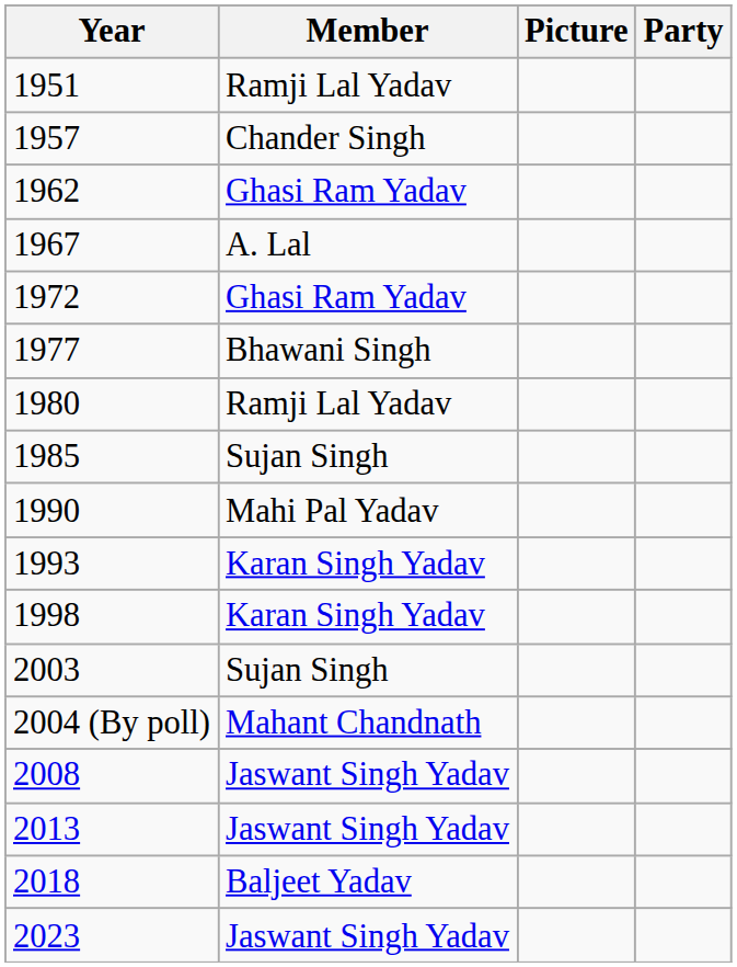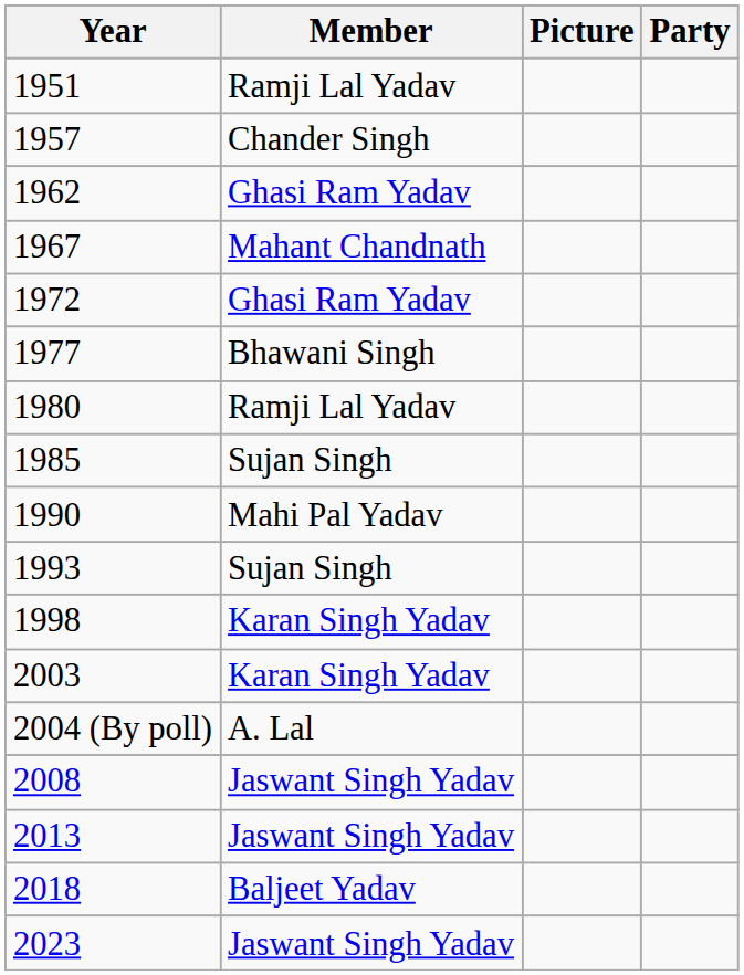 <table class="wikitable sortable">
 <tr>
 <th>Year</th>
 <th>Member</th>
 <th>Picture</th>
 <th colspan="2">Party</th>
 </tr>
 <tr>
 <td>1951</td>
 <td>Ramji Lal Yadav</td>
 <td></td>
 <td></td>
 </tr>
 <tr>
 <td>1957</td>
 <td>Chander Singh</td>
 <td></td>
 <td></td>
 </tr>
 <tr>
 <td>1962</td>
 <td><a href='#'>Ghasi Ram Yadav</a></td>
 <td></td>
 <td></td>
 </tr>
 <tr>
 <td>1967</td>
-<td>A. Lal</td>
+<td><a href='#'>Mahant Chandnath</a></td>
 <td></td>
 <td></td>
 </tr>
 <tr>
 <td>1972</td>
 <td><a href='#'>Ghasi Ram Yadav</a></td>
 <td></td>
 <td></td>
 </tr>
 <tr>
 <td>1977</td>
 <td>Bhawani Singh</td>
 <td></td>
 <td></td>
 </tr>
 <tr>
 <td>1980</td>
 <td>Ramji Lal Yadav</td>
 <td></td>
 <td></td>
 </tr>
 <tr>
 <td>1985</td>
 <td>Sujan Singh</td>
 <td></td>
 <td></td>
 </tr>
 <tr>
 <td>1990</td>
 <td>Mahi Pal Yadav</td>
 <td></td>
 <td></td>
 </tr>
 <tr>
 <td>1993</td>
-<td><a href='#'>Karan Singh Yadav</a></td>
+<td>Sujan Singh</td>
 <td></td>
 <td></td>
 </tr>
 <tr>
 <td>1998</td>
 <td><a href='#'>Karan Singh Yadav</a></td>
 <td></td>
 <td></td>
 </tr>
 <tr>
 <td>2003</td>
-<td>Sujan Singh</td>
+<td><a href='#'>Karan Singh Yadav</a></td>
 <td></td>
 <td></td>
 </tr>
 <tr>
 <td>2004 (By poll)</td>
-<td><a href='#'>Mahant Chandnath</a></td>
+<td>A. Lal</td>
 <td></td>
 <td></td>
 </tr>
 <tr>
 <td><a href='#'>2008</a></td>
 <td><a href='#'>Jaswant Singh Yadav</a></td>
 <td></td>
 <td></td>
 </tr>
 <tr>
 <td><a href='#'>2013</a></td>
 <td><a href='#'>Jaswant Singh Yadav</a></td>
 <td></td>
 <td></td>
 </tr>
 <tr>
 <td><a href='#'>2018</a></td>
 <td><a href='#'>Baljeet Yadav</a></td>
 <td></td>
 <td></td>
 </tr>
 <tr>
 <td><a href='#'>2023</a></td>
 <td><a href='#'>Jaswant Singh Yadav</a></td>
 <td></td>
 <td></td>
 </tr>
 </table>
